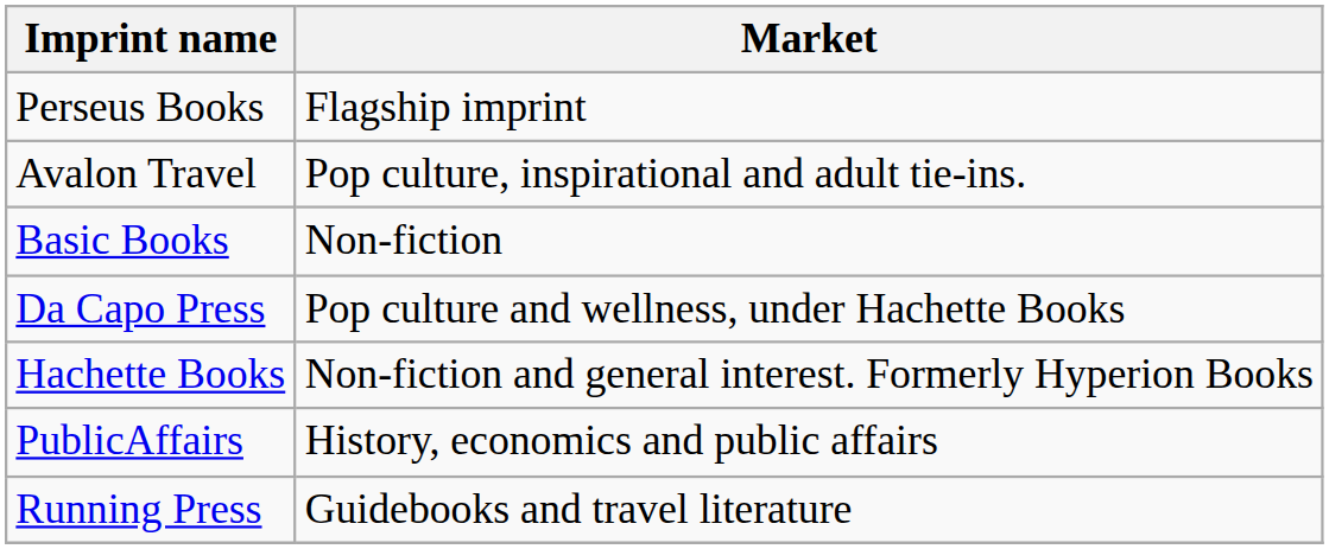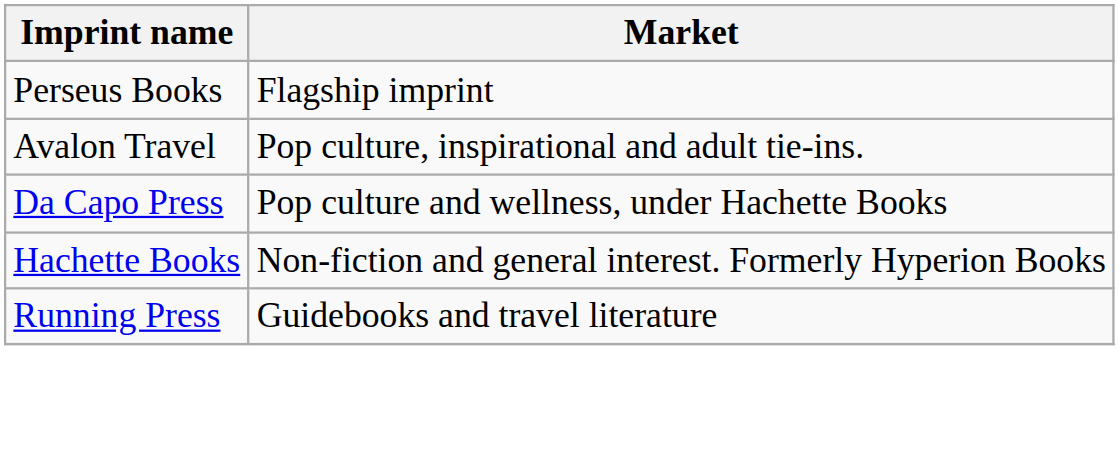 <table class="wikitable">
 <tr>
 <th>Imprint name</th>
 <th>Market</th>
 </tr>
 <tr>
 <td>Perseus Books</td>
 <td>Flagship imprint</td>
 </tr>
 <tr>
 <td>Avalon Travel</td>
 <td>Pop culture, inspirational and adult tie-ins.</td>
 </tr>
 <tr>
-<td><a href='#'>Basic Books</a></td>
-<td>Non-fiction</td>
-</tr>
-<tr>
 <td><a href='#'>Da Capo Press</a></td>
 <td>Pop culture and wellness, under Hachette Books</td>
 </tr>
 <tr>
 <td><a href='#'>Hachette Books</a></td>
 <td>Non-fiction and general interest. Formerly Hyperion Books</td>
 </tr>
 <tr>
-<td><a href='#'>PublicAffairs</a></td>
-<td>History, economics and public affairs</td>
-</tr>
-<tr>
 <td><a href='#'>Running Press</a></td>
 <td>Guidebooks and travel literature</td>
 </tr>
 <tr>
 </tr>
 </table>
